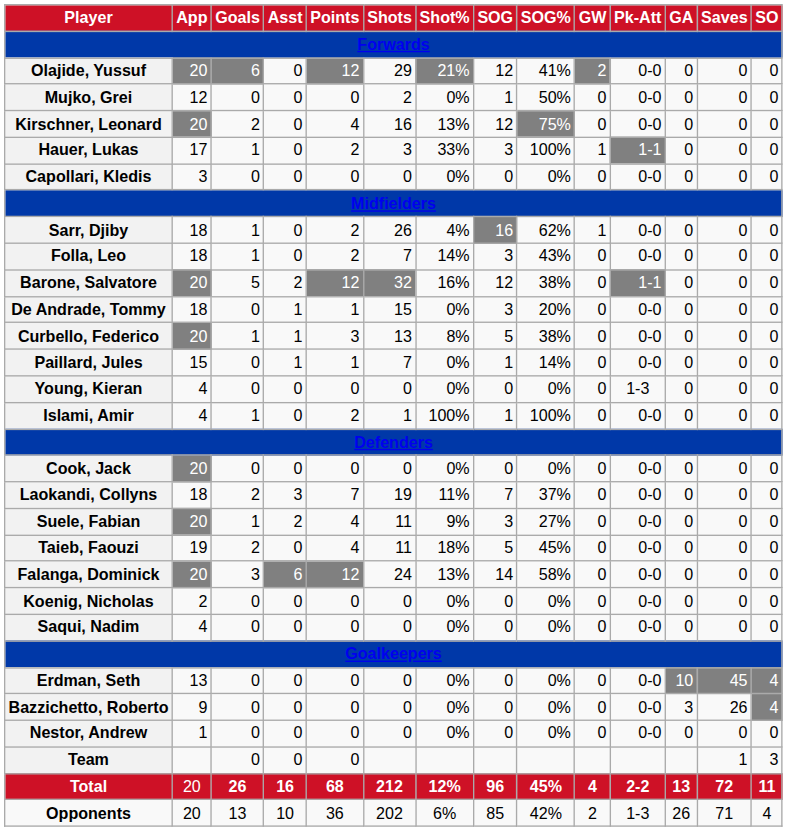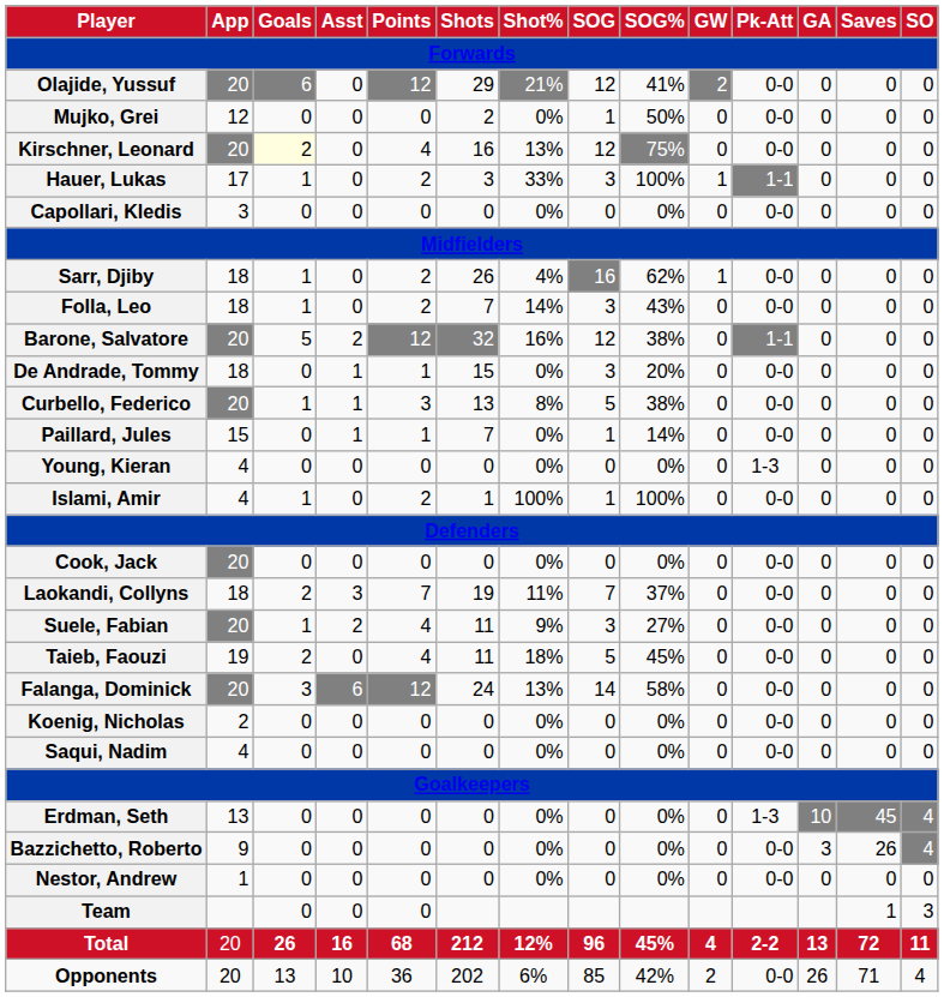 <table class="wikitable sortable" border="1" style="font-size:75%;">
 <tr>
 <th scope="col" style="background:#CE1126; color:#ffffff;">Player</th>
 <th scope="col" style="background:#CE1126; color:#ffffff;">App</th>
 <th scope="col" style="background:#CE1126; color:#ffffff;">Goals</th>
 <th scope="col" style="background:#CE1126; color:#ffffff;">Asst</th>
 <th scope="col" style="background:#CE1126; color:#ffffff;">Points</th>
 <th scope="col" style="background:#CE1126; color:#ffffff;">Shots</th>
 <th scope="col" style="background:#CE1126; color:#ffffff;">Shot%</th>
 <th scope="col" style="background:#CE1126; color:#ffffff;">SOG</th>
 <th scope="col" style="background:#CE1126; color:#ffffff;">SOG%</th>
 <th scope="col" style="background:#CE1126; color:#ffffff;">GW</th>
 <th scope="col" style="background:#CE1126; color:#ffffff;">Pk-Att</th>
 <th scope="col" style="background:#CE1126; color:#ffffff;">GA</th>
 <th scope="col" style="background:#CE1126; color:#ffffff;">Saves</th>
 <th scope="col" style="background:#CE1126; color:#ffffff;">SO</th>
 </tr>
 <tr>
 <th colspan="14" style="background:#0038A8; color:#ffffff;"><a href='#'><span>Forwards</span></a></th>
 </tr>
 <tr>
 <th style=white-space:nowrap>Olajide, Yussuf</th>
 <td align="right" style="background:#808080; color:#ffffff;">20</td>
 <td align="right" style="background:#808080; color:#ffffff;">6</td>
 <td align="right">0</td>
 <td align="right" style="background:#808080; color:#ffffff;">12</td>
 <td align="right">29</td>
 <td align="right" style="background:#808080; color:#ffffff;">21%</td>
 <td align="right">12</td>
 <td align="right">41%</td>
 <td align="right" style="background:#808080; color:#ffffff;">2</td>
 <td align="right">0-0</td>
 <td align="right">0</td>
 <td align="right">0</td>
 <td align="right">0</td>
 </tr>
 <tr>
 <th style=white-space:nowrap>Mujko, Grei</th>
 <td align="right">12</td>
 <td align="right">0</td>
 <td align="right">0</td>
 <td align="right">0</td>
 <td align="right">2</td>
 <td align="right">0%</td>
 <td align="right">1</td>
 <td align="right">50%</td>
 <td align="right">0</td>
 <td align="right">0-0</td>
 <td align="right">0</td>
 <td align="right">0</td>
 <td align="right">0</td>
 </tr>
 <tr>
 <th style=white-space:nowrap>Kirschner, Leonard</th>
 <td align="right" style="background:#808080; color:#ffffff;">20</td>
-<td align="right">2</td>
+<td align="right" style="background: lightyellow;">2</td>
 <td align="right">0</td>
 <td align="right">4</td>
 <td align="right">16</td>
 <td align="right">13%</td>
 <td align="right">12</td>
 <td align="right" style="background:#808080; color:#ffffff;">75%</td>
 <td align="right">0</td>
 <td align="right">0-0</td>
 <td align="right">0</td>
 <td align="right">0</td>
 <td align="right">0</td>
 </tr>
 <tr>
 <th style=white-space:nowrap>Hauer, Lukas</th>
 <td align="right">17</td>
 <td align="right">1</td>
 <td align="right">0</td>
 <td align="right">2</td>
 <td align="right">3</td>
 <td align="right">33%</td>
 <td align="right">3</td>
 <td align="right">100%</td>
 <td align="right">1</td>
 <td align="right" style="background:#808080; color:#ffffff;">1-1</td>
 <td align="right">0</td>
 <td align="right">0</td>
 <td align="right">0</td>
 </tr>
 <tr>
 <th style=white-space:nowrap>Capollari, Kledis</th>
 <td align="right">3</td>
 <td align="right">0</td>
 <td align="right">0</td>
 <td align="right">0</td>
 <td align="right">0</td>
 <td align="right">0%</td>
 <td align="right">0</td>
 <td align="right">0%</td>
 <td align="right">0</td>
 <td align="right">0-0</td>
 <td align="right">0</td>
 <td align="right">0</td>
 <td align="right">0</td>
 </tr>
 <tr>
 <th colspan="14" style="background:#0038A8; color:#ffffff;"><a href='#'><span>Midfielders</span></a></th>
 </tr>
 <tr>
 <th style=white-space:nowrap>Sarr, Djiby</th>
 <td align="right">18</td>
 <td align="right">1</td>
 <td align="right">0</td>
 <td align="right">2</td>
 <td align="right">26</td>
 <td align="right">4%</td>
 <td align="right" style="background:#808080; color:#ffffff;">16</td>
 <td align="right">62%</td>
 <td align="right">1</td>
 <td align="right">0-0</td>
 <td align="right">0</td>
 <td align="right">0</td>
 <td align="right">0</td>
 </tr>
 <tr>
 <th style=white-space:nowrap>Folla, Leo</th>
 <td align="right">18</td>
 <td align="right">1</td>
 <td align="right">0</td>
 <td align="right">2</td>
 <td align="right">7</td>
 <td align="right">14%</td>
 <td align="right">3</td>
 <td align="right">43%</td>
 <td align="right">0</td>
 <td align="right">0-0</td>
 <td align="right">0</td>
 <td align="right">0</td>
 <td align="right">0</td>
 </tr>
 <tr>
 <th style=white-space:nowrap>Barone, Salvatore</th>
 <td align="right" style="background:#808080; color:#ffffff;">20</td>
 <td align="right">5</td>
 <td align="right">2</td>
 <td align="right" style="background:#808080; color:#ffffff;">12</td>
 <td align="right" style="background:#808080; color:#ffffff;">32</td>
 <td align="right">16%</td>
 <td align="right">12</td>
 <td align="right">38%</td>
 <td align="right">0</td>
 <td align="right" style="background:#808080; color:#ffffff;">1-1</td>
 <td align="right">0</td>
 <td align="right">0</td>
 <td align="right">0</td>
 </tr>
 <tr>
 <th style=white-space:nowrap>De Andrade, Tommy</th>
 <td align="right">18</td>
 <td align="right">0</td>
 <td align="right">1</td>
 <td align="right">1</td>
 <td align="right">15</td>
 <td align="right">0%</td>
 <td align="right">3</td>
 <td align="right">20%</td>
 <td align="right">0</td>
 <td align="right">0-0</td>
 <td align="right">0</td>
 <td align="right">0</td>
 <td align="right">0</td>
 </tr>
 <tr>
 <th style=white-space:nowrap>Curbello, Federico</th>
 <td align="right" style="background:#808080; color:#ffffff;">20</td>
 <td align="right">1</td>
 <td align="right">1</td>
 <td align="right">3</td>
 <td align="right">13</td>
 <td align="right">8%</td>
 <td align="right">5</td>
 <td align="right">38%</td>
 <td align="right">0</td>
 <td align="right">0-0</td>
 <td align="right">0</td>
 <td align="right">0</td>
 <td align="right">0</td>
 </tr>
 <tr>
 <th style=white-space:nowrap>Paillard, Jules</th>
 <td align="right">15</td>
 <td align="right">0</td>
 <td align="right">1</td>
 <td align="right">1</td>
 <td align="right">7</td>
 <td align="right">0%</td>
 <td align="right">1</td>
 <td align="right">14%</td>
 <td align="right">0</td>
 <td align="right">0-0</td>
 <td align="right">0</td>
 <td align="right">0</td>
 <td align="right">0</td>
 </tr>
 <tr>
 <th style=white-space:nowrap>Young, Kieran</th>
 <td align="right">4</td>
 <td align="right">0</td>
 <td align="right">0</td>
 <td align="right">0</td>
 <td align="right">0</td>
 <td align="right">0%</td>
 <td align="right">0</td>
 <td align="right">0%</td>
 <td align="right">0</td>
 <td align="center">1-3</td>
 <td align="right">0</td>
 <td align="right">0</td>
 <td align="right">0</td>
 </tr>
 <tr>
 <th style=white-space:nowrap>Islami, Amir</th>
 <td align="right">4</td>
 <td align="right">1</td>
 <td align="right">0</td>
 <td align="right">2</td>
 <td align="right">1</td>
 <td align="right">100%</td>
 <td align="right">1</td>
 <td align="right">100%</td>
 <td align="right">0</td>
 <td align="right">0-0</td>
 <td align="right">0</td>
 <td align="right">0</td>
 <td align="right">0</td>
 </tr>
 <tr>
 <th colspan="14" style="background:#0038A8; color:#ffffff;"><a href='#'><span>Defenders</span></a></th>
 </tr>
 <tr>
 <th style=white-space:nowrap>Cook, Jack</th>
 <td align="right" style="background:#808080; color:#ffffff;">20</td>
 <td align="right">0</td>
 <td align="right">0</td>
 <td align="right">0</td>
 <td align="right">0</td>
 <td align="right">0%</td>
 <td align="right">0</td>
 <td align="right">0%</td>
 <td align="right">0</td>
 <td align="right">0-0</td>
 <td align="right">0</td>
 <td align="right">0</td>
 <td align="right">0</td>
 </tr>
 <tr>
 <th style=white-space:nowrap>Laokandi, Collyns</th>
 <td align="right">18</td>
 <td align="right">2</td>
 <td align="right">3</td>
 <td align="right">7</td>
 <td align="right">19</td>
 <td align="right">11%</td>
 <td align="right">7</td>
 <td align="right">37%</td>
 <td align="right">0</td>
 <td align="right">0-0</td>
 <td align="right">0</td>
 <td align="right">0</td>
 <td align="right">0</td>
 </tr>
 <tr>
 <th style=white-space:nowrap>Suele, Fabian</th>
 <td align="right" style="background:#808080; color:#ffffff;">20</td>
 <td align="right">1</td>
 <td align="right">2</td>
 <td align="right">4</td>
 <td align="right">11</td>
 <td align="right">9%</td>
 <td align="right">3</td>
 <td align="right">27%</td>
 <td align="right">0</td>
 <td align="right">0-0</td>
 <td align="right">0</td>
 <td align="right">0</td>
 <td align="right">0</td>
 </tr>
 <tr>
 <th style=white-space:nowrap>Taieb, Faouzi</th>
 <td align="right">19</td>
 <td align="right">2</td>
 <td align="right">0</td>
 <td align="right">4</td>
 <td align="right">11</td>
 <td align="right">18%</td>
 <td align="right">5</td>
 <td align="right">45%</td>
 <td align="right">0</td>
 <td align="right">0-0</td>
 <td align="right">0</td>
 <td align="right">0</td>
 <td align="right">0</td>
 </tr>
 <tr>
 <th style=white-space:nowrap>Falanga, Dominick</th>
 <td align="right" style="background:#808080; color:#ffffff;">20</td>
 <td align="right">3</td>
 <td align="right" style="background:#808080; color:#ffffff;">6</td>
 <td align="right" style="background:#808080; color:#ffffff;">12</td>
 <td align="right">24</td>
 <td align="right">13%</td>
 <td align="right">14</td>
 <td align="right">58%</td>
 <td align="right">0</td>
 <td align="right">0-0</td>
 <td align="right">0</td>
 <td align="right">0</td>
 <td align="right">0</td>
 </tr>
 <tr>
 <th style=white-space:nowrap>Koenig, Nicholas</th>
 <td align="right">2</td>
 <td align="right">0</td>
 <td align="right">0</td>
 <td align="right">0</td>
 <td align="right">0</td>
 <td align="right">0%</td>
 <td align="right">0</td>
 <td align="right">0%</td>
 <td align="right">0</td>
 <td align="right">0-0</td>
 <td align="right">0</td>
 <td align="right">0</td>
 <td align="right">0</td>
 </tr>
 <tr>
 <th style=white-space:nowrap>Saqui, Nadim</th>
 <td align="right">4</td>
 <td align="right">0</td>
 <td align="right">0</td>
 <td align="right">0</td>
 <td align="right">0</td>
 <td align="right">0%</td>
 <td align="right">0</td>
 <td align="right">0%</td>
 <td align="right">0</td>
 <td align="right">0-0</td>
 <td align="right">0</td>
 <td align="right">0</td>
 <td align="right">0</td>
 </tr>
 <tr>
 <th colspan="14" style="background:#0038A8; color:#ffffff;"><a href='#'><span>Goalkeepers</span></a></th>
 </tr>
 <tr>
 <th style=white-space:nowrap>Erdman, Seth</th>
 <td align="right">13</td>
 <td align="right">0</td>
 <td align="right">0</td>
 <td align="right">0</td>
 <td align="right">0</td>
 <td align="right">0%</td>
 <td align="right">0</td>
 <td align="right">0%</td>
 <td align="right">0</td>
-<td align="right">0-0</td>
+<td align="center">1-3</td>
 <td align="right" style="background:#808080; color:#ffffff;">10</td>
 <td align="right" style="background:#808080; color:#ffffff;">45</td>
 <td align="right" style="background:#808080; color:#ffffff;">4</td>
 </tr>
 <tr>
 <th style=white-space:nowrap>Bazzichetto, Roberto</th>
 <td align="right">9</td>
 <td align="right">0</td>
 <td align="right">0</td>
 <td align="right">0</td>
 <td align="right">0</td>
 <td align="right">0%</td>
 <td align="right">0</td>
 <td align="right">0%</td>
 <td align="right">0</td>
 <td align="right">0-0</td>
 <td align="right">3</td>
 <td align="right">26</td>
 <td align="right" style="background:#808080; color:#ffffff;">4</td>
 </tr>
 <tr>
 <th style=white-space:nowrap>Nestor, Andrew</th>
 <td align="right">1</td>
 <td align="right">0</td>
 <td align="right">0</td>
 <td align="right">0</td>
 <td align="right">0</td>
 <td align="right">0%</td>
 <td align="right">0</td>
 <td align="right">0%</td>
 <td align="right">0</td>
 <td align="right">0-0</td>
 <td align="right">0</td>
 <td align="right">0</td>
 <td align="right">0</td>
 </tr>
 <tr>
 <th style=white-space:nowrap>Team</th>
 <td align="right"></td>
 <td align="right">0</td>
 <td align="right">0</td>
 <td align="right">0</td>
 <td align="right"></td>
 <td align="right"></td>
 <td align="right"></td>
 <td align="right"></td>
 <td align="right"></td>
 <td align="right"></td>
 <td align="right"></td>
 <td align="right">1</td>
 <td align="right">3</td>
 </tr>
 <tr class="sortbottom">
 <td align="center" style="background:#CE1126; color:#ffffff;"><strong>Total</strong></td>
 <td align="center" style="background:#CE1126; color:#ffffff;">20</td>
 <td align="center" style="background:#CE1126; color:#ffffff;"><strong>26</strong></td>
 <td align="center" style="background:#CE1126; color:#ffffff;"><strong>16</strong></td>
 <td align="center" style="background:#CE1126; color:#ffffff;"><strong>68</strong></td>
 <td align="center" style="background:#CE1126; color:#ffffff;"><strong>212</strong></td>
 <td align="center" style="background:#CE1126; color:#ffffff;"><strong>12%</strong></td>
 <td align="center" style="background:#CE1126; color:#ffffff;"><strong>96</strong></td>
 <td align="center" style="background:#CE1126; color:#ffffff;"><strong>45%</strong></td>
 <td align="center" style="background:#CE1126; color:#ffffff;"><strong>4</strong></td>
 <td align="center" style="background:#CE1126; color:#ffffff;"><strong>2-2</strong></td>
 <td align="center" style="background:#CE1126; color:#ffffff;"><strong>13</strong></td>
 <td align="center" style="background:#CE1126; color:#ffffff;"><strong>72</strong></td>
 <td align="center" style="background:#CE1126; color:#ffffff;"><strong>11</strong></td>
 </tr>
 <tr class="sortbottom">
 <td align="center"><strong>Opponents</strong></td>
 <td align="center">20</td>
 <td align="center">13</td>
 <td align="center">10</td>
 <td align="center">36</td>
 <td align="center">202</td>
 <td align="center">6%</td>
 <td align="center">85</td>
 <td align="center">42%</td>
 <td align="center">2</td>
-<td align="center">1-3</td>
+<td align="right">0-0</td>
 <td align="center">26</td>
 <td align="center">71</td>
 <td align="center">4</td>
 </tr>
 </table>
